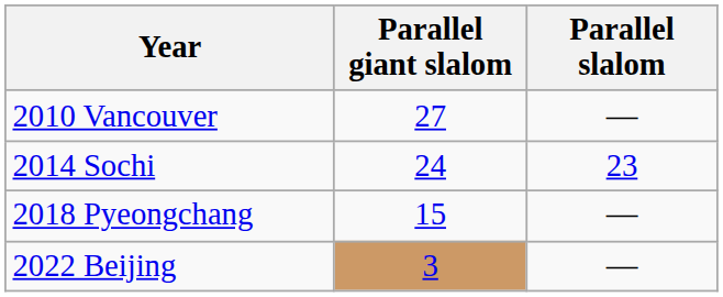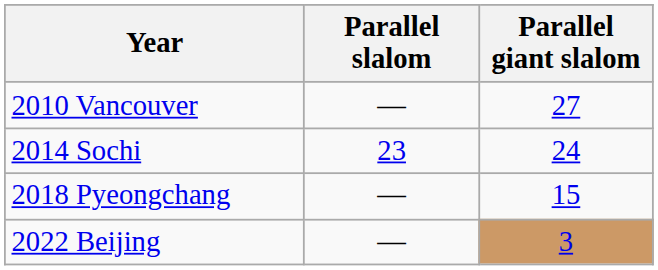 <table class=wikitable style="text-align:center">
 <tr>
 <th style="width:160px;">Year</th>
+<th style="width:90px;">Parallel<br>slalom</th>
 <th style="width:90px;">Parallel<br>giant slalom</th>
-<th style="width:90px;">Parallel<br>slalom</th>
 </tr>
 <tr>
 <td align=left> <a href='#'>2010 Vancouver</a></td>
+<td>—</td>
 <td><a href='#'>27</a></td>
-<td>—</td>
 </tr>
 <tr>
 <td align=left> <a href='#'>2014 Sochi</a></td>
+<td><a href='#'>23</a></td>
 <td><a href='#'>24</a></td>
-<td><a href='#'>23</a></td>
 </tr>
 <tr>
 <td align=left> <a href='#'>2018 Pyeongchang</a></td>
+<td>—</td>
 <td><a href='#'>15</a></td>
-<td>—</td>
 </tr>
 <tr>
 <td align=left> <a href='#'>2022 Beijing</a></td>
+<td>—</td>
 <td bgcolor=cc9966><a href='#'>3</a></td>
-<td>—</td>
 </tr>
 </table>
